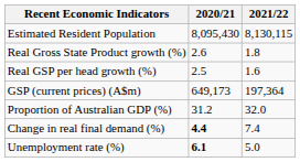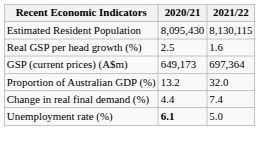 <table class="wikitable">
 <tr>
 <th>Recent Economic Indicators</th>
 <th>2020/21</th>
 <th>2021/22</th>
 </tr>
 <tr>
 <td>Estimated Resident Population</td>
 <td>8,095,430</td>
 <td>8,130,115</td>
 </tr>
 <tr>
-<td>Real Gross State Product growth (%)</td>
-<td>2.6</td>
-<td>1.8</td>
-</tr>
-<tr>
 <td>Real GSP per head growth (%)</td>
 <td>2.5</td>
 <td>1.6</td>
 </tr>
 <tr>
 <td>GSP (current prices) (A$m)</td>
 <td>649,173</td>
-<td>197,364</td>
+<td>697,364</td>
 </tr>
 <tr>
 <td>Proportion of Australian GDP (%)</td>
-<td>31.2</td>
+<td>13.2</td>
 <td>32.0</td>
 </tr>
 <tr>
 <td>Change in real final demand (%)</td>
-<td><strong>4.4</strong></td>
+<td>4.4</td>
 <td>7.4</td>
 </tr>
 <tr>
 <td>Unemployment rate (%)</td>
 <td><strong>6.1</strong></td>
 <td>5.0</td>
 </tr>
 </table>
